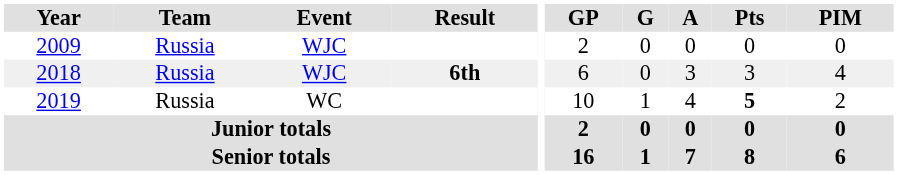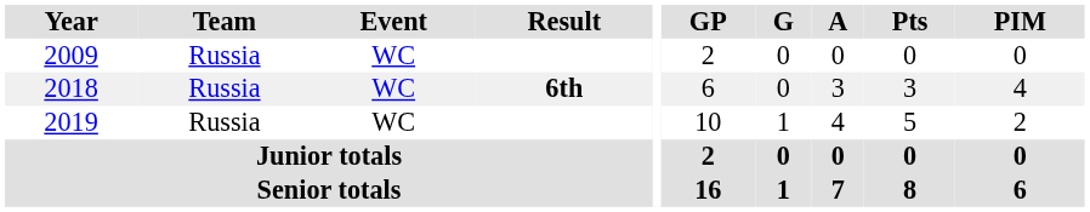 <table border="0" cellpadding="1" cellspacing="0" ID="Table3" style="text-align:center; width:40em">
 <tr ALIGN="center" bgcolor="#e0e0e0">
 <th>Year</th>
 <th>Team</th>
 <th>Event</th>
 <th>Result</th>
 <th rowspan="99" bgcolor="#ffffff"></th>
 <th>GP</th>
 <th>G</th>
 <th>A</th>
 <th>Pts</th>
 <th>PIM</th>
 </tr>
 <tr>
 <td><a href='#'>2009</a></td>
 <td><a href='#'>Russia</a></td>
-<td><a href='#'>WJC</a></td>
+<td><a href='#'>WC</a></td>
 <td></td>
 <td>2</td>
 <td>0</td>
 <td>0</td>
 <td>0</td>
 <td>0</td>
 </tr>
 <tr bgcolor="#f0f0f0">
 <td><a href='#'>2018</a></td>
 <td><a href='#'>Russia</a></td>
-<td><a href='#'>WJC</a></td>
+<td><a href='#'>WC</a></td>
 <td><strong>6th</strong></td>
 <td>6</td>
 <td>0</td>
 <td>3</td>
 <td>3</td>
 <td>4</td>
 </tr>
 <tr>
 <td><a href='#'>2019</a></td>
 <td>Russia</td>
 <td>WC</td>
 <td></td>
 <td>10</td>
 <td>1</td>
 <td>4</td>
-<td><strong>5</strong></td>
+<td>5</td>
 <td>2</td>
 </tr>
 <tr bgcolor="#e0e0e0">
 <th colspan="4">Junior totals</th>
 <th>2</th>
 <th>0</th>
 <th>0</th>
 <th>0</th>
 <th>0</th>
 </tr>
 <tr bgcolor="#e0e0e0">
 <th colspan="4">Senior totals</th>
 <th>16</th>
 <th>1</th>
 <th>7</th>
 <th>8</th>
 <th>6</th>
 </tr>
 </table>
